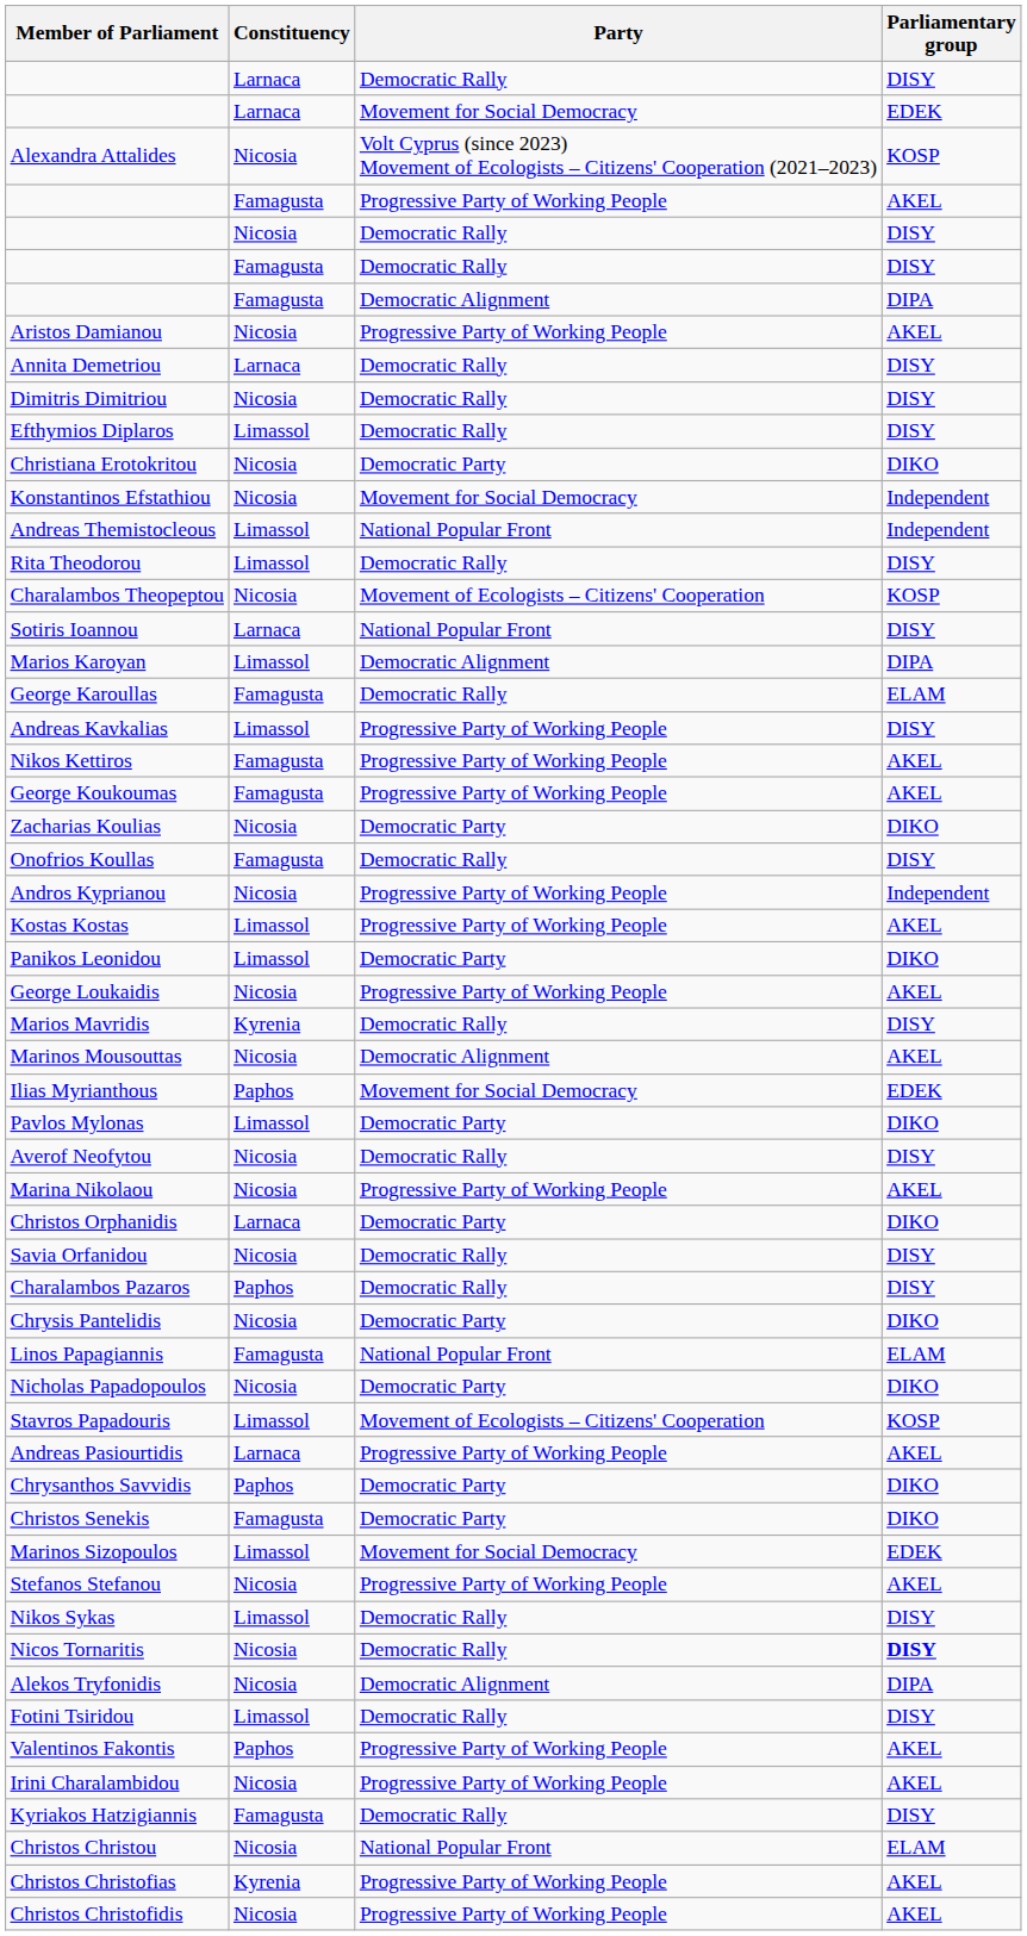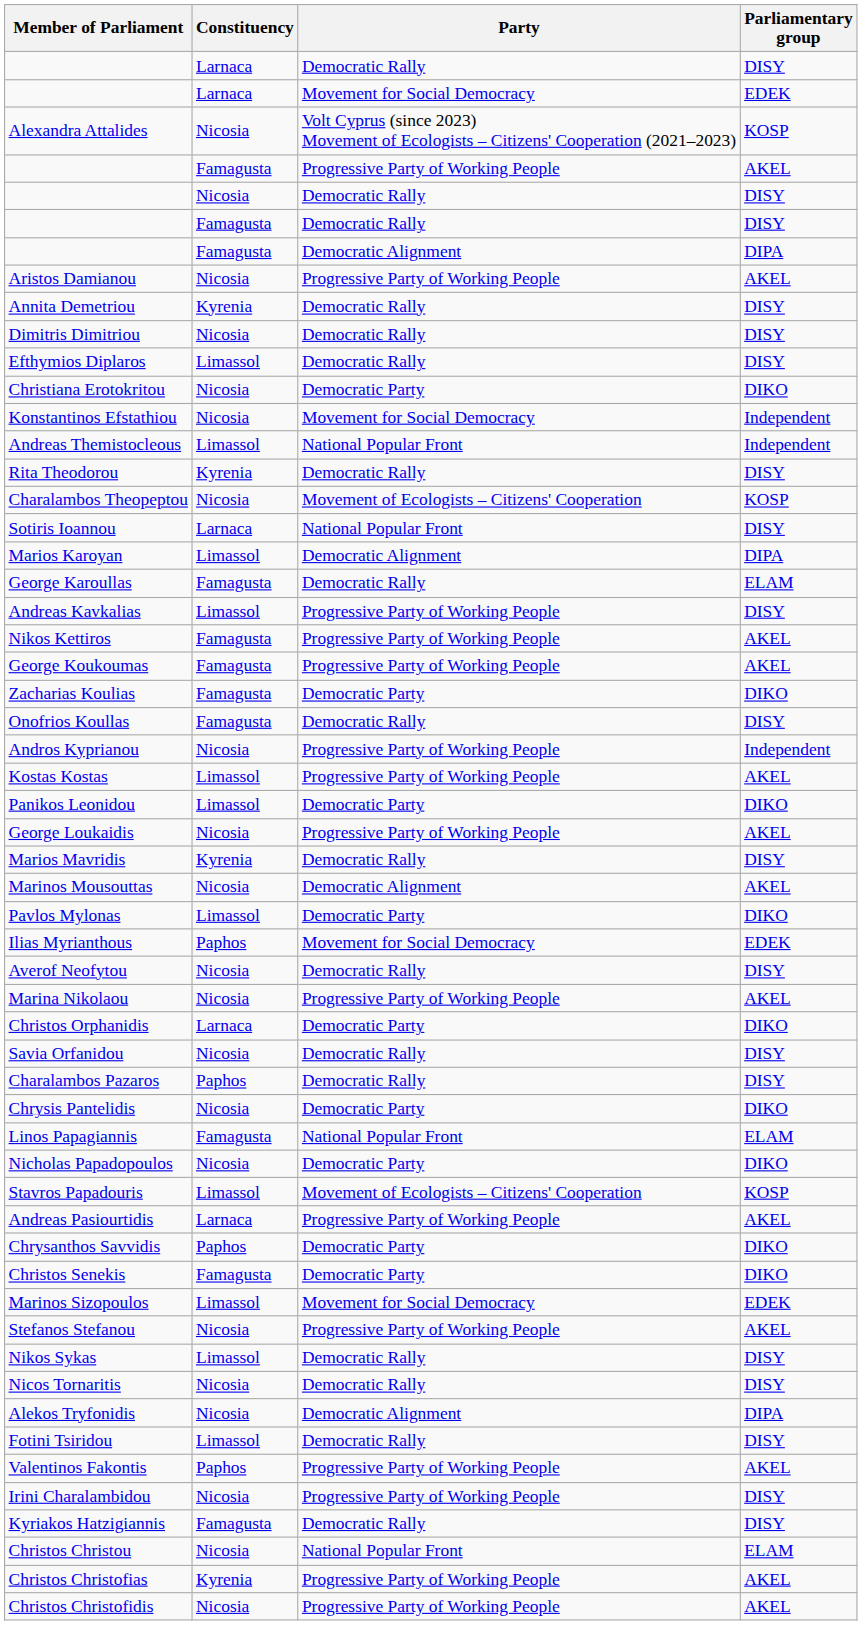 <table class="wikitable sortable">
 <tr>
 <th>Member of Parliament</th>
 <th>Constituency</th>
 <th>Party</th>
 <th>Parliamentary<br>group</th>
 </tr>
 <tr>
 <td></td>
 <td><a href='#'>Larnaca</a></td>
 <td> <a href='#'>Democratic Rally</a></td>
 <td><a href='#'>DISY</a></td>
 </tr>
 <tr>
 <td></td>
 <td><a href='#'>Larnaca</a></td>
 <td> <a href='#'>Movement for Social Democracy</a></td>
 <td><a href='#'>EDEK</a></td>
 </tr>
 <tr>
 <td><a href='#'>Alexandra Attalides</a></td>
 <td><a href='#'>Nicosia</a></td>
 <td> <a href='#'>Volt Cyprus</a> (since 2023)<br> <a href='#'>Movement of Ecologists – Citizens' Cooperation</a> (2021–2023)</td>
 <td><a href='#'>KOSP</a></td>
 </tr>
 <tr>
 <td></td>
 <td><a href='#'>Famagusta</a></td>
 <td> <a href='#'>Progressive Party of Working People</a></td>
 <td><a href='#'>AKEL</a></td>
 </tr>
 <tr>
 <td></td>
 <td><a href='#'>Nicosia</a></td>
 <td> <a href='#'>Democratic Rally</a></td>
 <td><a href='#'>DISY</a></td>
 </tr>
 <tr>
 <td></td>
 <td><a href='#'>Famagusta</a></td>
 <td> <a href='#'>Democratic Rally</a></td>
 <td><a href='#'>DISY</a></td>
 </tr>
 <tr>
 <td></td>
 <td><a href='#'>Famagusta</a></td>
 <td> <a href='#'>Democratic Alignment</a></td>
 <td><a href='#'>DIPA</a></td>
 </tr>
 <tr>
 <td><a href='#'>Aristos Damianou</a></td>
 <td><a href='#'>Nicosia</a></td>
 <td> <a href='#'>Progressive Party of Working People</a></td>
 <td><a href='#'>AKEL</a></td>
 </tr>
 <tr>
 <td><a href='#'>Annita Demetriou</a></td>
-<td><a href='#'>Larnaca</a></td>
+<td><a href='#'>Kyrenia</a></td>
 <td> <a href='#'>Democratic Rally</a></td>
 <td><a href='#'>DISY</a></td>
 </tr>
 <tr>
 <td><a href='#'>Dimitris Dimitriou</a></td>
 <td><a href='#'>Nicosia</a></td>
 <td> <a href='#'>Democratic Rally</a></td>
 <td><a href='#'>DISY</a></td>
 </tr>
 <tr>
 <td><a href='#'>Efthymios Diplaros</a></td>
 <td><a href='#'>Limassol</a></td>
 <td> <a href='#'>Democratic Rally</a></td>
 <td><a href='#'>DISY</a></td>
 </tr>
 <tr>
 <td><a href='#'>Christiana Erotokritou</a></td>
 <td><a href='#'>Nicosia</a></td>
 <td> <a href='#'>Democratic Party</a></td>
 <td><a href='#'>DIKO</a></td>
 </tr>
 <tr>
 <td><a href='#'>Konstantinos Efstathiou</a></td>
 <td><a href='#'>Nicosia</a></td>
 <td> <a href='#'>Movement for Social Democracy</a></td>
 <td><a href='#'>Independent</a></td>
 </tr>
 <tr>
 <td><a href='#'>Andreas Themistocleous</a></td>
 <td><a href='#'>Limassol</a></td>
 <td> <a href='#'>National Popular Front</a></td>
 <td><a href='#'>Independent</a></td>
 </tr>
 <tr>
 <td><a href='#'>Rita Theodorou</a></td>
-<td><a href='#'>Limassol</a></td>
+<td><a href='#'>Kyrenia</a></td>
 <td> <a href='#'>Democratic Rally</a></td>
 <td><a href='#'>DISY</a></td>
 </tr>
 <tr>
 <td><a href='#'>Charalambos Theopeptou</a></td>
 <td><a href='#'>Nicosia</a></td>
 <td> <a href='#'>Movement of Ecologists – Citizens' Cooperation</a></td>
 <td><a href='#'>KOSP</a></td>
 </tr>
 <tr>
 <td><a href='#'>Sotiris Ioannou</a></td>
 <td><a href='#'>Larnaca</a></td>
 <td> <a href='#'>National Popular Front</a></td>
 <td><a href='#'>DISY</a></td>
 </tr>
 <tr>
 <td><a href='#'>Marios Karoyan</a></td>
 <td><a href='#'>Limassol</a></td>
 <td> <a href='#'>Democratic Alignment</a></td>
 <td><a href='#'>DIPA</a></td>
 </tr>
 <tr>
 <td><a href='#'>George Karoullas</a></td>
 <td><a href='#'>Famagusta</a></td>
 <td> <a href='#'>Democratic Rally</a></td>
 <td><a href='#'>ELAM</a></td>
 </tr>
 <tr>
 <td><a href='#'>Andreas Kavkalias</a></td>
 <td><a href='#'>Limassol</a></td>
 <td> <a href='#'>Progressive Party of Working People</a></td>
 <td><a href='#'>DISY</a></td>
 </tr>
 <tr>
 <td><a href='#'>Nikos Kettiros</a></td>
 <td><a href='#'>Famagusta</a></td>
 <td> <a href='#'>Progressive Party of Working People</a></td>
 <td><a href='#'>AKEL</a></td>
 </tr>
 <tr>
 <td><a href='#'>George Koukoumas</a></td>
 <td><a href='#'>Famagusta</a></td>
 <td> <a href='#'>Progressive Party of Working People</a></td>
 <td><a href='#'>AKEL</a></td>
 </tr>
 <tr>
 <td><a href='#'>Zacharias Koulias</a></td>
-<td><a href='#'>Nicosia</a></td>
+<td><a href='#'>Famagusta</a></td>
 <td> <a href='#'>Democratic Party</a></td>
 <td><a href='#'>DIKO</a></td>
 </tr>
 <tr>
 <td><a href='#'>Onofrios Koullas</a></td>
 <td><a href='#'>Famagusta</a></td>
 <td> <a href='#'>Democratic Rally</a></td>
 <td><a href='#'>DISY</a></td>
 </tr>
 <tr>
 <td><a href='#'>Andros Kyprianou</a></td>
 <td><a href='#'>Nicosia</a></td>
 <td> <a href='#'>Progressive Party of Working People</a></td>
 <td><a href='#'>Independent</a></td>
 </tr>
 <tr>
 <td><a href='#'>Kostas Kostas</a></td>
 <td><a href='#'>Limassol</a></td>
 <td> <a href='#'>Progressive Party of Working People</a></td>
 <td><a href='#'>AKEL</a></td>
 </tr>
 <tr>
 <td><a href='#'>Panikos Leonidou</a></td>
 <td><a href='#'>Limassol</a></td>
 <td> <a href='#'>Democratic Party</a></td>
 <td><a href='#'>DIKO</a></td>
 </tr>
 <tr>
 <td><a href='#'>George Loukaidis</a></td>
 <td><a href='#'>Nicosia</a></td>
 <td> <a href='#'>Progressive Party of Working People</a></td>
 <td><a href='#'>AKEL</a></td>
 </tr>
 <tr>
 <td><a href='#'>Marios Mavridis</a></td>
 <td><a href='#'>Kyrenia</a></td>
 <td> <a href='#'>Democratic Rally</a></td>
 <td><a href='#'>DISY</a></td>
 </tr>
 <tr>
 <td><a href='#'>Marinos Mousouttas</a></td>
 <td><a href='#'>Nicosia</a></td>
 <td> <a href='#'>Democratic Alignment</a></td>
 <td><a href='#'>AKEL</a></td>
 </tr>
 <tr>
+<td><a href='#'>Pavlos Mylonas</a></td>
+<td><a href='#'>Limassol</a></td>
+<td> <a href='#'>Democratic Party</a></td>
+<td><a href='#'>DIKO</a></td>
+</tr>
+<tr>
 <td><a href='#'>Ilias Myrianthous</a></td>
 <td><a href='#'>Paphos</a></td>
 <td> <a href='#'>Movement for Social Democracy</a></td>
 <td><a href='#'>EDEK</a></td>
-</tr>
-<tr>
-<td><a href='#'>Pavlos Mylonas</a></td>
-<td><a href='#'>Limassol</a></td>
-<td> <a href='#'>Democratic Party</a></td>
-<td><a href='#'>DIKO</a></td>
 </tr>
 <tr>
 <td><a href='#'>Averof Neofytou</a></td>
 <td><a href='#'>Nicosia</a></td>
 <td> <a href='#'>Democratic Rally</a></td>
 <td><a href='#'>DISY</a></td>
 </tr>
 <tr>
 <td><a href='#'>Marina Nikolaou</a></td>
 <td><a href='#'>Nicosia</a></td>
 <td> <a href='#'>Progressive Party of Working People</a></td>
 <td><a href='#'>AKEL</a></td>
 </tr>
 <tr>
 <td><a href='#'>Christos Orphanidis</a></td>
 <td><a href='#'>Larnaca</a></td>
 <td> <a href='#'>Democratic Party</a></td>
 <td><a href='#'>DIKO</a></td>
 </tr>
 <tr>
 <td><a href='#'>Savia Orfanidou</a></td>
 <td><a href='#'>Nicosia</a></td>
 <td> <a href='#'>Democratic Rally</a></td>
 <td><a href='#'>DISY</a></td>
 </tr>
 <tr>
 <td><a href='#'>Charalambos Pazaros</a></td>
 <td><a href='#'>Paphos</a></td>
 <td> <a href='#'>Democratic Rally</a></td>
 <td><a href='#'>DISY</a></td>
 </tr>
 <tr>
 <td><a href='#'>Chrysis Pantelidis</a></td>
 <td><a href='#'>Nicosia</a></td>
 <td> <a href='#'>Democratic Party</a></td>
 <td><a href='#'>DIKO</a></td>
 </tr>
 <tr>
 <td><a href='#'>Linos Papagiannis</a></td>
 <td><a href='#'>Famagusta</a></td>
 <td> <a href='#'>National Popular Front</a></td>
 <td><a href='#'>ELAM</a></td>
 </tr>
 <tr>
 <td><a href='#'>Nicholas Papadopoulos</a></td>
 <td><a href='#'>Nicosia</a></td>
 <td> <a href='#'>Democratic Party</a></td>
 <td><a href='#'>DIKO</a></td>
 </tr>
 <tr>
 <td><a href='#'>Stavros Papadouris</a></td>
 <td><a href='#'>Limassol</a></td>
 <td> <a href='#'>Movement of Ecologists – Citizens' Cooperation</a></td>
 <td><a href='#'>KOSP</a></td>
 </tr>
 <tr>
 <td><a href='#'>Andreas Pasiourtidis</a></td>
 <td><a href='#'>Larnaca</a></td>
 <td> <a href='#'>Progressive Party of Working People</a></td>
 <td><a href='#'>AKEL</a></td>
 </tr>
 <tr>
 <td><a href='#'>Chrysanthos Savvidis</a></td>
 <td><a href='#'>Paphos</a></td>
 <td> <a href='#'>Democratic Party</a></td>
 <td><a href='#'>DIKO</a></td>
 </tr>
 <tr>
 <td><a href='#'>Christos Senekis</a></td>
 <td><a href='#'>Famagusta</a></td>
 <td> <a href='#'>Democratic Party</a></td>
 <td><a href='#'>DIKO</a></td>
 </tr>
 <tr>
 <td><a href='#'>Marinos Sizopoulos</a></td>
 <td><a href='#'>Limassol</a></td>
 <td> <a href='#'>Movement for Social Democracy</a></td>
 <td><a href='#'>EDEK</a></td>
 </tr>
 <tr>
 <td><a href='#'>Stefanos Stefanou</a></td>
 <td><a href='#'>Nicosia</a></td>
 <td> <a href='#'>Progressive Party of Working People</a></td>
 <td><a href='#'>AKEL</a></td>
 </tr>
 <tr>
 <td><a href='#'>Nikos Sykas</a></td>
 <td><a href='#'>Limassol</a></td>
 <td> <a href='#'>Democratic Rally</a></td>
 <td><a href='#'>DISY</a></td>
 </tr>
 <tr>
 <td><a href='#'>Nicos Tornaritis</a></td>
 <td><a href='#'>Nicosia</a></td>
 <td> <a href='#'>Democratic Rally</a></td>
-<td><strong><a href='#'>DISY</a></strong></td>
+<td><a href='#'>DISY</a></td>
 </tr>
 <tr>
 <td><a href='#'>Alekos Tryfonidis</a></td>
 <td><a href='#'>Nicosia</a></td>
 <td> <a href='#'>Democratic Alignment</a></td>
 <td><a href='#'>DIPA</a></td>
 </tr>
 <tr>
 <td><a href='#'>Fotini Tsiridou</a></td>
 <td><a href='#'>Limassol</a></td>
 <td> <a href='#'>Democratic Rally</a></td>
 <td><a href='#'>DISY</a></td>
 </tr>
 <tr>
 <td><a href='#'>Valentinos Fakontis</a></td>
 <td><a href='#'>Paphos</a></td>
 <td> <a href='#'>Progressive Party of Working People</a></td>
 <td><a href='#'>AKEL</a></td>
 </tr>
 <tr>
 <td><a href='#'>Irini Charalambidou</a></td>
 <td><a href='#'>Nicosia</a></td>
 <td> <a href='#'>Progressive Party of Working People</a></td>
-<td><a href='#'>AKEL</a></td>
+<td><a href='#'>DISY</a></td>
 </tr>
 <tr>
 <td><a href='#'>Kyriakos Hatzigiannis</a></td>
 <td><a href='#'>Famagusta</a></td>
 <td> <a href='#'>Democratic Rally</a></td>
 <td><a href='#'>DISY</a></td>
 </tr>
 <tr>
 <td><a href='#'>Christos Christou</a></td>
 <td><a href='#'>Nicosia</a></td>
 <td> <a href='#'>National Popular Front</a></td>
 <td><a href='#'>ELAM</a></td>
 </tr>
 <tr>
 <td><a href='#'>Christos Christofias</a></td>
 <td><a href='#'>Kyrenia</a></td>
 <td> <a href='#'>Progressive Party of Working People</a></td>
 <td><a href='#'>AKEL</a></td>
 </tr>
 <tr>
 <td><a href='#'>Christos Christofidis</a></td>
 <td><a href='#'>Nicosia</a></td>
 <td> <a href='#'>Progressive Party of Working People</a></td>
 <td><a href='#'>AKEL</a></td>
 </tr>
 </table>
